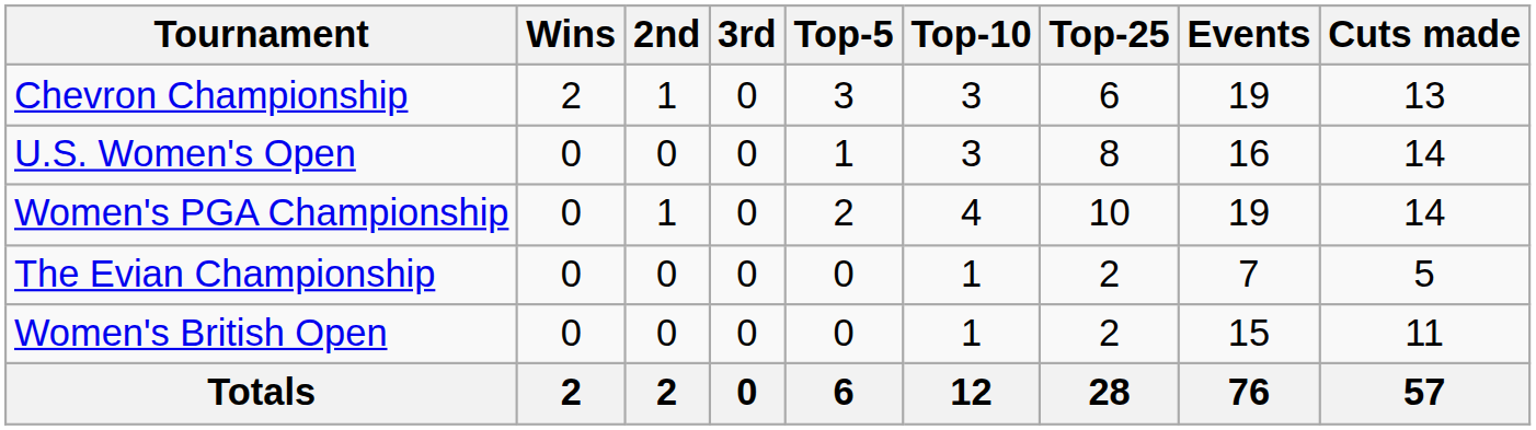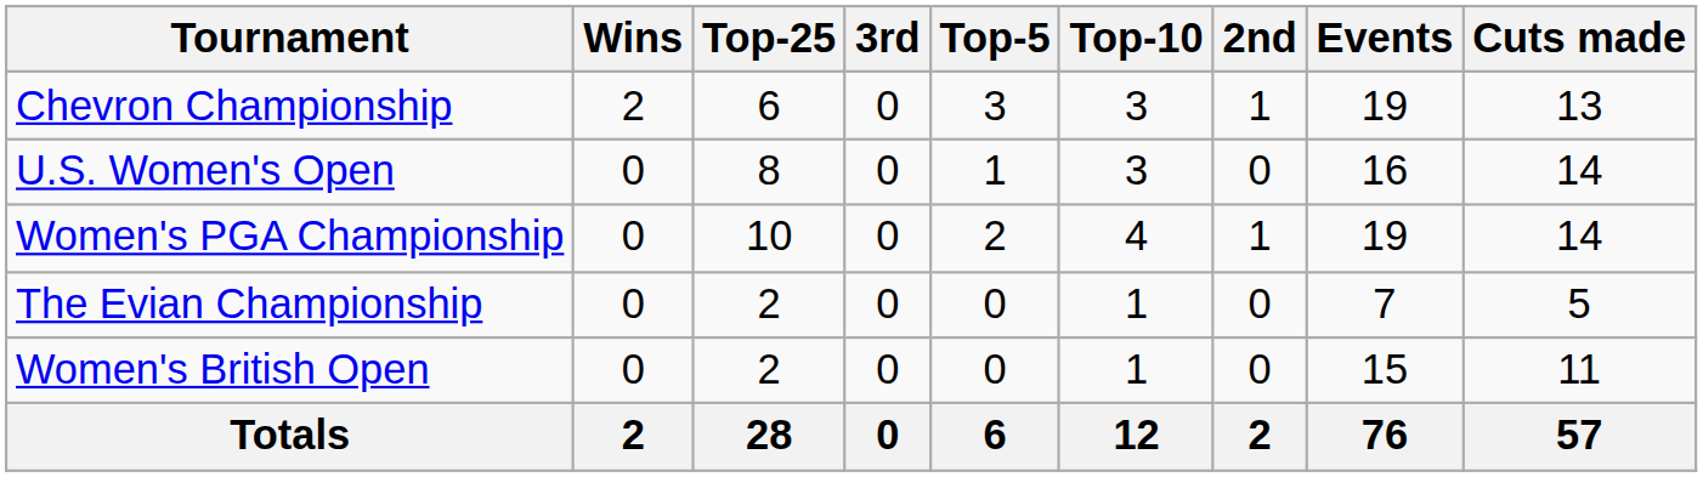 <table class=wikitable style=text-align:center>
 <tr>
 <th>Tournament</th>
 <th>Wins</th>
-<th>2nd</th>
+<th>Top-25</th>
 <th>3rd</th>
 <th>Top-5</th>
 <th>Top-10</th>
-<th>Top-25</th>
+<th>2nd</th>
 <th>Events</th>
 <th>Cuts made</th>
 </tr>
 <tr>
 <td align=left><a href='#'>Chevron Championship</a></td>
 <td>2</td>
-<td>1</td>
+<td>6</td>
 <td>0</td>
 <td>3</td>
 <td>3</td>
-<td>6</td>
+<td>1</td>
 <td>19</td>
 <td>13</td>
 </tr>
 <tr>
 <td align=left><a href='#'>U.S. Women's Open</a></td>
 <td>0</td>
-<td>0</td>
+<td>8</td>
 <td>0</td>
 <td>1</td>
 <td>3</td>
-<td>8</td>
+<td>0</td>
 <td>16</td>
 <td>14</td>
 </tr>
 <tr>
 <td align=left><a href='#'>Women's PGA Championship</a></td>
 <td>0</td>
-<td>1</td>
+<td>10</td>
 <td>0</td>
 <td>2</td>
 <td>4</td>
-<td>10</td>
+<td>1</td>
 <td>19</td>
 <td>14</td>
 </tr>
 <tr>
 <td align=left><a href='#'>The Evian Championship</a></td>
 <td>0</td>
-<td>0</td>
+<td>2</td>
 <td>0</td>
 <td>0</td>
 <td>1</td>
-<td>2</td>
+<td>0</td>
 <td>7</td>
 <td>5</td>
 </tr>
 <tr>
 <td align=left><a href='#'>Women's British Open</a></td>
 <td>0</td>
-<td>0</td>
+<td>2</td>
 <td>0</td>
 <td>0</td>
 <td>1</td>
-<td>2</td>
+<td>0</td>
 <td>15</td>
 <td>11</td>
 </tr>
 <tr>
 <th>Totals</th>
 <th>2</th>
-<th>2</th>
+<th>28</th>
 <th>0</th>
 <th>6</th>
 <th>12</th>
-<th>28</th>
+<th>2</th>
 <th>76</th>
 <th>57</th>
 </tr>
 </table>
